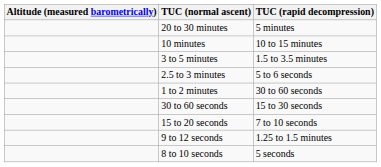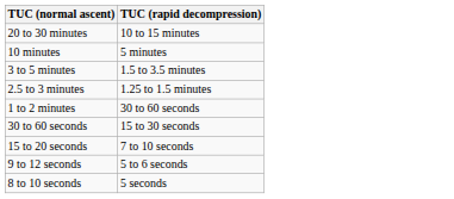 <table class="wikitable">
 <tr>
-<th>Altitude (measured <a href='#'>barometrically</a>)</th>
 <th>TUC (normal ascent)</th>
 <th>TUC (rapid decompression)</th>
 </tr>
 <tr>
-<td></td>
 <td>20 to 30 minutes</td>
+<td>10 to 15 minutes</td>
+</tr>
+<tr>
+<td>10 minutes</td>
 <td>5 minutes</td>
 </tr>
 <tr>
-<td></td>
-<td>10 minutes</td>
-<td>10 to 15 minutes</td>
-</tr>
-<tr>
-<td></td>
 <td>3 to 5 minutes</td>
 <td>1.5 to 3.5 minutes</td>
 </tr>
 <tr>
-<td></td>
 <td>2.5 to 3 minutes</td>
-<td>5 to 6 seconds</td>
+<td>1.25 to 1.5 minutes</td>
 </tr>
 <tr>
-<td></td>
 <td>1 to 2 minutes</td>
 <td>30 to 60 seconds</td>
 </tr>
 <tr>
-<td></td>
 <td>30 to 60 seconds</td>
 <td>15 to 30 seconds</td>
 </tr>
 <tr>
-<td></td>
 <td>15 to 20 seconds</td>
 <td>7 to 10 seconds</td>
 </tr>
 <tr>
-<td></td>
 <td>9 to 12 seconds</td>
-<td>1.25 to 1.5 minutes</td>
+<td>5 to 6 seconds</td>
 </tr>
 <tr>
-<td></td>
 <td>8 to 10 seconds</td>
 <td>5 seconds</td>
 </tr>
 </table>
